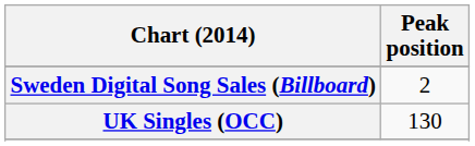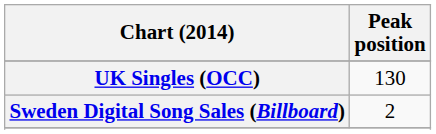 <table class="wikitable sortable plainrowheaders" style="text-align:center">
 <tr>
 <th scope="col">Chart (2014)</th>
 <th scope="col">Peak<br>position</th>
 </tr>
 <tr>
 </tr>
 <tr>
 </tr>
 <tr>
 </tr>
 <tr>
 </tr>
 <tr>
 </tr>
 <tr>
 </tr>
 <tr>
 </tr>
 <tr>
 </tr>
 <tr>
 </tr>
 <tr>
 </tr>
 <tr>
 </tr>
 <tr>
 </tr>
 <tr>
+<th scope="row"><a href='#'>UK Singles</a> (<a href='#'>OCC</a>)</th>
+<td>130</td>
+</tr>
+<tr>
 <th scope="row"><a href='#'>Sweden Digital Song Sales</a> (<em><a href='#'>Billboard</a></em>)</th>
 <td>2</td>
-</tr>
-<tr>
-<th scope="row"><a href='#'>UK Singles</a> (<a href='#'>OCC</a>)</th>
-<td>130</td>
 </tr>
 <tr>
 </tr>
 <tr>
 </tr>
 </table>
